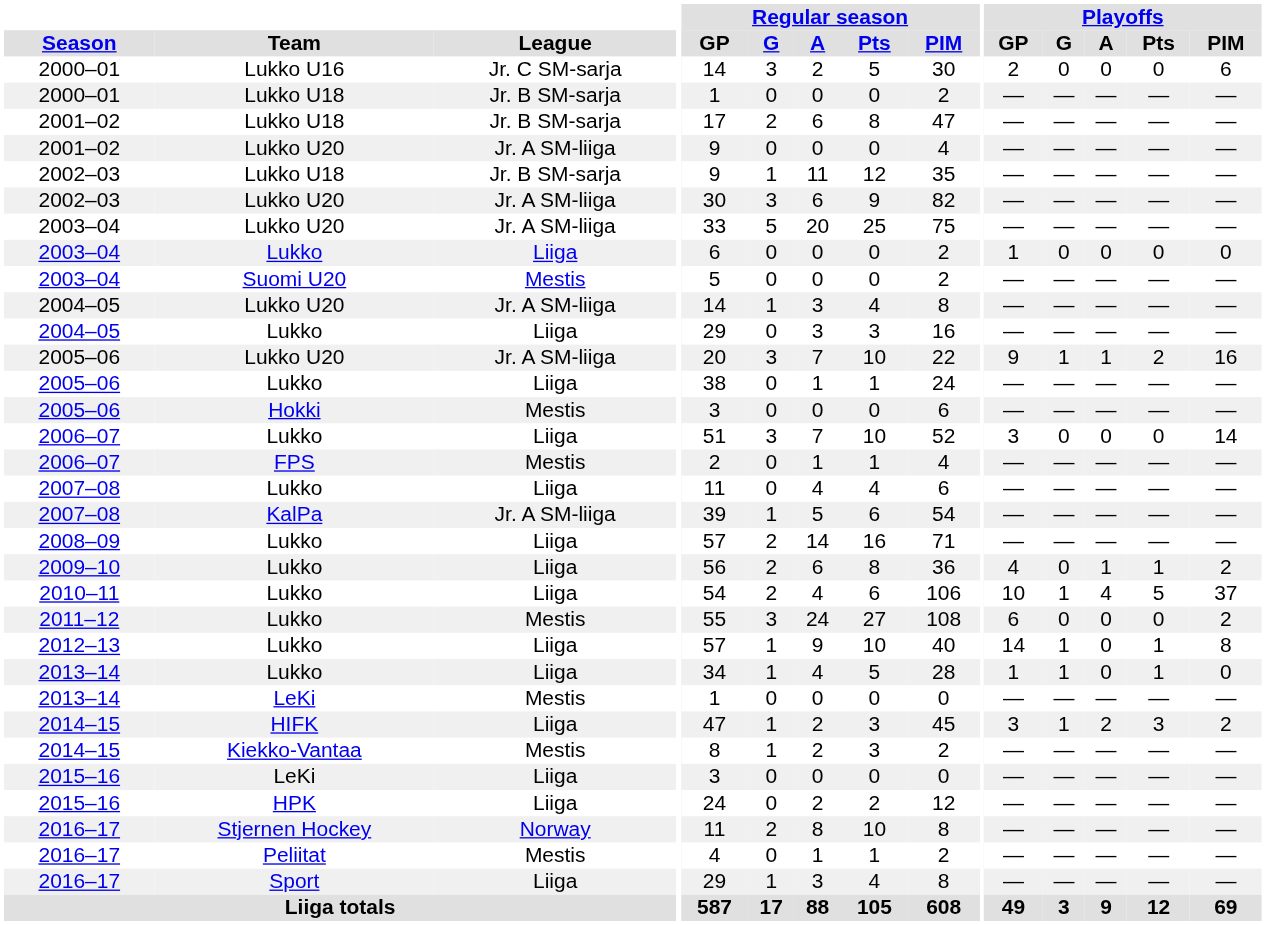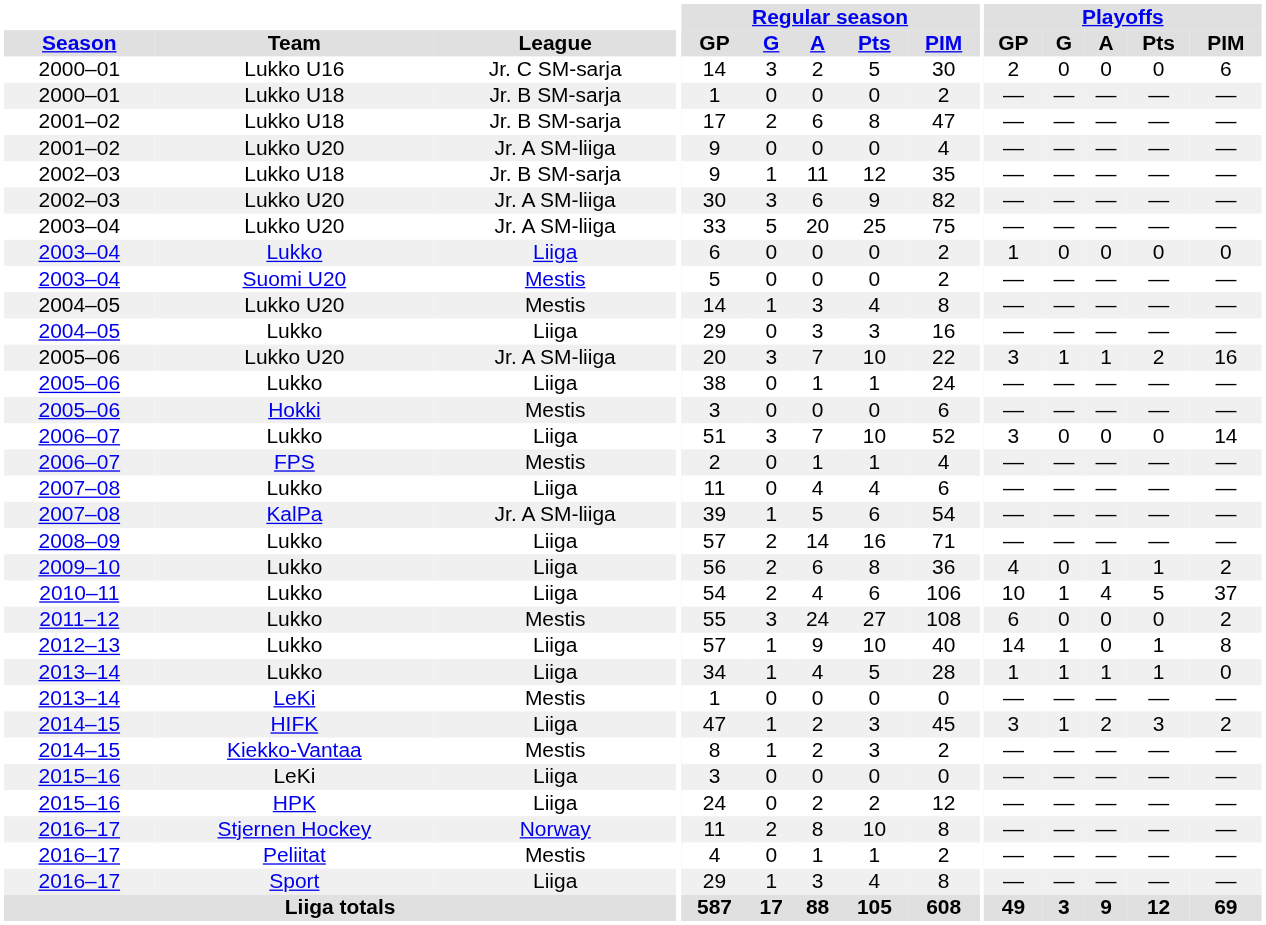 <table border="0" cellpadding="1" cellspacing="0" style="text-align:center; width:60em">
 <tr bgcolor="#e0e0e0">
 <th colspan="3" bgcolor="#ffffff"></th>
 <th rowspan="99" bgcolor="#ffffff"></th>
 <th colspan="5"><a href='#'>Regular season</a></th>
 <th rowspan="99" bgcolor="#ffffff"></th>
 <th colspan="5"><a href='#'>Playoffs</a></th>
 </tr>
 <tr bgcolor="#e0e0e0">
 <th><a href='#'>Season</a></th>
 <th>Team</th>
 <th>League</th>
 <th>GP</th>
 <th><a href='#'>G</a></th>
 <th><a href='#'>A</a></th>
 <th><a href='#'>Pts</a></th>
 <th><a href='#'>PIM</a></th>
 <th>GP</th>
 <th>G</th>
 <th>A</th>
 <th>Pts</th>
 <th>PIM</th>
 </tr>
 <tr>
 <td>2000–01</td>
 <td>Lukko U16</td>
 <td>Jr. C SM-sarja</td>
 <td>14</td>
 <td>3</td>
 <td>2</td>
 <td>5</td>
 <td>30</td>
 <td>2</td>
 <td>0</td>
 <td>0</td>
 <td>0</td>
 <td>6</td>
 </tr>
 <tr bgcolor="#f0f0f0">
 <td>2000–01</td>
 <td>Lukko U18</td>
 <td>Jr. B SM-sarja</td>
 <td>1</td>
 <td>0</td>
 <td>0</td>
 <td>0</td>
 <td>2</td>
 <td>—</td>
 <td>—</td>
 <td>—</td>
 <td>—</td>
 <td>—</td>
 </tr>
 <tr>
 <td>2001–02</td>
 <td>Lukko U18</td>
 <td>Jr. B SM-sarja</td>
 <td>17</td>
 <td>2</td>
 <td>6</td>
 <td>8</td>
 <td>47</td>
 <td>—</td>
 <td>—</td>
 <td>—</td>
 <td>—</td>
 <td>—</td>
 </tr>
 <tr bgcolor="#f0f0f0">
 <td>2001–02</td>
 <td>Lukko U20</td>
 <td>Jr. A SM-liiga</td>
 <td>9</td>
 <td>0</td>
 <td>0</td>
 <td>0</td>
 <td>4</td>
 <td>—</td>
 <td>—</td>
 <td>—</td>
 <td>—</td>
 <td>—</td>
 </tr>
 <tr>
 <td>2002–03</td>
 <td>Lukko U18</td>
 <td>Jr. B SM-sarja</td>
 <td>9</td>
 <td>1</td>
 <td>11</td>
 <td>12</td>
 <td>35</td>
 <td>—</td>
 <td>—</td>
 <td>—</td>
 <td>—</td>
 <td>—</td>
 </tr>
 <tr bgcolor="#f0f0f0">
 <td>2002–03</td>
 <td>Lukko U20</td>
 <td>Jr. A SM-liiga</td>
 <td>30</td>
 <td>3</td>
 <td>6</td>
 <td>9</td>
 <td>82</td>
 <td>—</td>
 <td>—</td>
 <td>—</td>
 <td>—</td>
 <td>—</td>
 </tr>
 <tr>
 <td>2003–04</td>
 <td>Lukko U20</td>
 <td>Jr. A SM-liiga</td>
 <td>33</td>
 <td>5</td>
 <td>20</td>
 <td>25</td>
 <td>75</td>
 <td>—</td>
 <td>—</td>
 <td>—</td>
 <td>—</td>
 <td>—</td>
 </tr>
 <tr bgcolor="#f0f0f0">
 <td><a href='#'>2003–04</a></td>
 <td><a href='#'>Lukko</a></td>
 <td><a href='#'>Liiga</a></td>
 <td>6</td>
 <td>0</td>
 <td>0</td>
 <td>0</td>
 <td>2</td>
 <td>1</td>
 <td>0</td>
 <td>0</td>
 <td>0</td>
 <td>0</td>
 </tr>
 <tr>
 <td><a href='#'>2003–04</a></td>
 <td><a href='#'>Suomi U20</a></td>
 <td><a href='#'>Mestis</a></td>
 <td>5</td>
 <td>0</td>
 <td>0</td>
 <td>0</td>
 <td>2</td>
 <td>—</td>
 <td>—</td>
 <td>—</td>
 <td>—</td>
 <td>—</td>
 </tr>
 <tr bgcolor="#f0f0f0">
 <td>2004–05</td>
 <td>Lukko U20</td>
-<td>Jr. A SM-liiga</td>
+<td>Mestis</td>
 <td>14</td>
 <td>1</td>
 <td>3</td>
 <td>4</td>
 <td>8</td>
 <td>—</td>
 <td>—</td>
 <td>—</td>
 <td>—</td>
 <td>—</td>
 </tr>
 <tr>
 <td><a href='#'>2004–05</a></td>
 <td>Lukko</td>
 <td>Liiga</td>
 <td>29</td>
 <td>0</td>
 <td>3</td>
 <td>3</td>
 <td>16</td>
 <td>—</td>
 <td>—</td>
 <td>—</td>
 <td>—</td>
 <td>—</td>
 </tr>
 <tr bgcolor="#f0f0f0">
 <td>2005–06</td>
 <td>Lukko U20</td>
 <td>Jr. A SM-liiga</td>
 <td>20</td>
 <td>3</td>
 <td>7</td>
 <td>10</td>
 <td>22</td>
-<td>9</td>
+<td>3</td>
 <td>1</td>
 <td>1</td>
 <td>2</td>
 <td>16</td>
 </tr>
 <tr>
 <td><a href='#'>2005–06</a></td>
 <td>Lukko</td>
 <td>Liiga</td>
 <td>38</td>
 <td>0</td>
 <td>1</td>
 <td>1</td>
 <td>24</td>
 <td>—</td>
 <td>—</td>
 <td>—</td>
 <td>—</td>
 <td>—</td>
 </tr>
 <tr bgcolor="#f0f0f0">
 <td><a href='#'>2005–06</a></td>
 <td><a href='#'>Hokki</a></td>
 <td>Mestis</td>
 <td>3</td>
 <td>0</td>
 <td>0</td>
 <td>0</td>
 <td>6</td>
 <td>—</td>
 <td>—</td>
 <td>—</td>
 <td>—</td>
 <td>—</td>
 </tr>
 <tr>
 <td><a href='#'>2006–07</a></td>
 <td>Lukko</td>
 <td>Liiga</td>
 <td>51</td>
 <td>3</td>
 <td>7</td>
 <td>10</td>
 <td>52</td>
 <td>3</td>
 <td>0</td>
 <td>0</td>
 <td>0</td>
 <td>14</td>
 </tr>
 <tr bgcolor="#f0f0f0">
 <td><a href='#'>2006–07</a></td>
 <td><a href='#'>FPS</a></td>
 <td>Mestis</td>
 <td>2</td>
 <td>0</td>
 <td>1</td>
 <td>1</td>
 <td>4</td>
 <td>—</td>
 <td>—</td>
 <td>—</td>
 <td>—</td>
 <td>—</td>
 </tr>
 <tr>
 <td><a href='#'>2007–08</a></td>
 <td>Lukko</td>
 <td>Liiga</td>
 <td>11</td>
 <td>0</td>
 <td>4</td>
 <td>4</td>
 <td>6</td>
 <td>—</td>
 <td>—</td>
 <td>—</td>
 <td>—</td>
 <td>—</td>
 </tr>
 <tr bgcolor="#f0f0f0">
 <td><a href='#'>2007–08</a></td>
 <td><a href='#'>KalPa</a></td>
 <td>Jr. A SM-liiga</td>
 <td>39</td>
 <td>1</td>
 <td>5</td>
 <td>6</td>
 <td>54</td>
 <td>—</td>
 <td>—</td>
 <td>—</td>
 <td>—</td>
 <td>—</td>
 </tr>
 <tr>
 <td><a href='#'>2008–09</a></td>
 <td>Lukko</td>
 <td>Liiga</td>
 <td>57</td>
 <td>2</td>
 <td>14</td>
 <td>16</td>
 <td>71</td>
 <td>—</td>
 <td>—</td>
 <td>—</td>
 <td>—</td>
 <td>—</td>
 </tr>
 <tr bgcolor="#f0f0f0">
 <td><a href='#'>2009–10</a></td>
 <td>Lukko</td>
 <td>Liiga</td>
 <td>56</td>
 <td>2</td>
 <td>6</td>
 <td>8</td>
 <td>36</td>
 <td>4</td>
 <td>0</td>
 <td>1</td>
 <td>1</td>
 <td>2</td>
 </tr>
 <tr>
 <td><a href='#'>2010–11</a></td>
 <td>Lukko</td>
 <td>Liiga</td>
 <td>54</td>
 <td>2</td>
 <td>4</td>
 <td>6</td>
 <td>106</td>
 <td>10</td>
 <td>1</td>
 <td>4</td>
 <td>5</td>
 <td>37</td>
 </tr>
 <tr bgcolor="#f0f0f0">
 <td><a href='#'>2011–12</a></td>
 <td>Lukko</td>
 <td>Mestis</td>
 <td>55</td>
 <td>3</td>
 <td>24</td>
 <td>27</td>
 <td>108</td>
 <td>6</td>
 <td>0</td>
 <td>0</td>
 <td>0</td>
 <td>2</td>
 </tr>
 <tr>
 <td><a href='#'>2012–13</a></td>
 <td>Lukko</td>
 <td>Liiga</td>
 <td>57</td>
 <td>1</td>
 <td>9</td>
 <td>10</td>
 <td>40</td>
 <td>14</td>
 <td>1</td>
 <td>0</td>
 <td>1</td>
 <td>8</td>
 </tr>
 <tr bgcolor="#f0f0f0">
 <td><a href='#'>2013–14</a></td>
 <td>Lukko</td>
 <td>Liiga</td>
 <td>34</td>
 <td>1</td>
 <td>4</td>
 <td>5</td>
 <td>28</td>
 <td>1</td>
 <td>1</td>
-<td>0</td>
+<td>1</td>
 <td>1</td>
 <td>0</td>
 </tr>
 <tr>
 <td><a href='#'>2013–14</a></td>
 <td><a href='#'>LeKi</a></td>
 <td>Mestis</td>
 <td>1</td>
 <td>0</td>
 <td>0</td>
 <td>0</td>
 <td>0</td>
 <td>—</td>
 <td>—</td>
 <td>—</td>
 <td>—</td>
 <td>—</td>
 </tr>
 <tr bgcolor="#f0f0f0">
 <td><a href='#'>2014–15</a></td>
 <td><a href='#'>HIFK</a></td>
 <td>Liiga</td>
 <td>47</td>
 <td>1</td>
 <td>2</td>
 <td>3</td>
 <td>45</td>
 <td>3</td>
 <td>1</td>
 <td>2</td>
 <td>3</td>
 <td>2</td>
 </tr>
 <tr>
 <td><a href='#'>2014–15</a></td>
 <td><a href='#'>Kiekko-Vantaa</a></td>
 <td>Mestis</td>
 <td>8</td>
 <td>1</td>
 <td>2</td>
 <td>3</td>
 <td>2</td>
 <td>—</td>
 <td>—</td>
 <td>—</td>
 <td>—</td>
 <td>—</td>
 </tr>
 <tr bgcolor="#f0f0f0">
 <td><a href='#'>2015–16</a></td>
 <td>LeKi</td>
 <td>Liiga</td>
 <td>3</td>
 <td>0</td>
 <td>0</td>
 <td>0</td>
 <td>0</td>
 <td>—</td>
 <td>—</td>
 <td>—</td>
 <td>—</td>
 <td>—</td>
 </tr>
 <tr>
 <td><a href='#'>2015–16</a></td>
 <td><a href='#'>HPK</a></td>
 <td>Liiga</td>
 <td>24</td>
 <td>0</td>
 <td>2</td>
 <td>2</td>
 <td>12</td>
 <td>—</td>
 <td>—</td>
 <td>—</td>
 <td>—</td>
 <td>—</td>
 </tr>
 <tr bgcolor="#f0f0f0">
 <td><a href='#'>2016–17</a></td>
 <td><a href='#'>Stjernen Hockey</a></td>
 <td><a href='#'>Norway</a></td>
 <td>11</td>
 <td>2</td>
 <td>8</td>
 <td>10</td>
 <td>8</td>
 <td>—</td>
 <td>—</td>
 <td>—</td>
 <td>—</td>
 <td>—</td>
 </tr>
 <tr>
 <td><a href='#'>2016–17</a></td>
 <td><a href='#'>Peliitat</a></td>
 <td>Mestis</td>
 <td>4</td>
 <td>0</td>
 <td>1</td>
 <td>1</td>
 <td>2</td>
 <td>—</td>
 <td>—</td>
 <td>—</td>
 <td>—</td>
 <td>—</td>
 </tr>
 <tr bgcolor="#f0f0f0">
 <td><a href='#'>2016–17</a></td>
 <td><a href='#'>Sport</a></td>
 <td>Liiga</td>
 <td>29</td>
 <td>1</td>
 <td>3</td>
 <td>4</td>
 <td>8</td>
 <td>—</td>
 <td>—</td>
 <td>—</td>
 <td>—</td>
 <td>—</td>
 </tr>
 <tr>
 </tr>
 <tr ALIGN="center" bgcolor="#e0e0e0">
 <th colspan="3">Liiga totals</th>
 <th ALIGN="center">587</th>
 <th ALIGN="center">17</th>
 <th ALIGN="center">88</th>
 <th ALIGN="center">105</th>
 <th ALIGN="center">608</th>
 <th ALIGN="center">49</th>
 <th ALIGN="center">3</th>
 <th ALIGN="center">9</th>
 <th ALIGN="center">12</th>
 <th ALIGN="center">69</th>
 </tr>
 </table>
